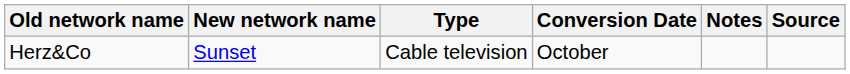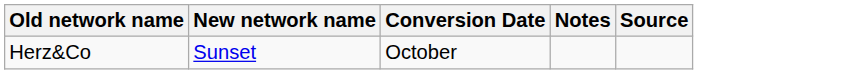 <table class="wikitable">
 <tr>
 <th>Old network name</th>
 <th>New network name</th>
-<th>Type</th>
 <th>Conversion Date</th>
 <th>Notes</th>
 <th>Source</th>
 </tr>
 <tr>
 <td>Herz&Co</td>
 <td><a href='#'>Sunset</a></td>
-<td>Cable television</td>
 <td>October</td>
 <td></td>
 <td></td>
 </tr>
 </table>
